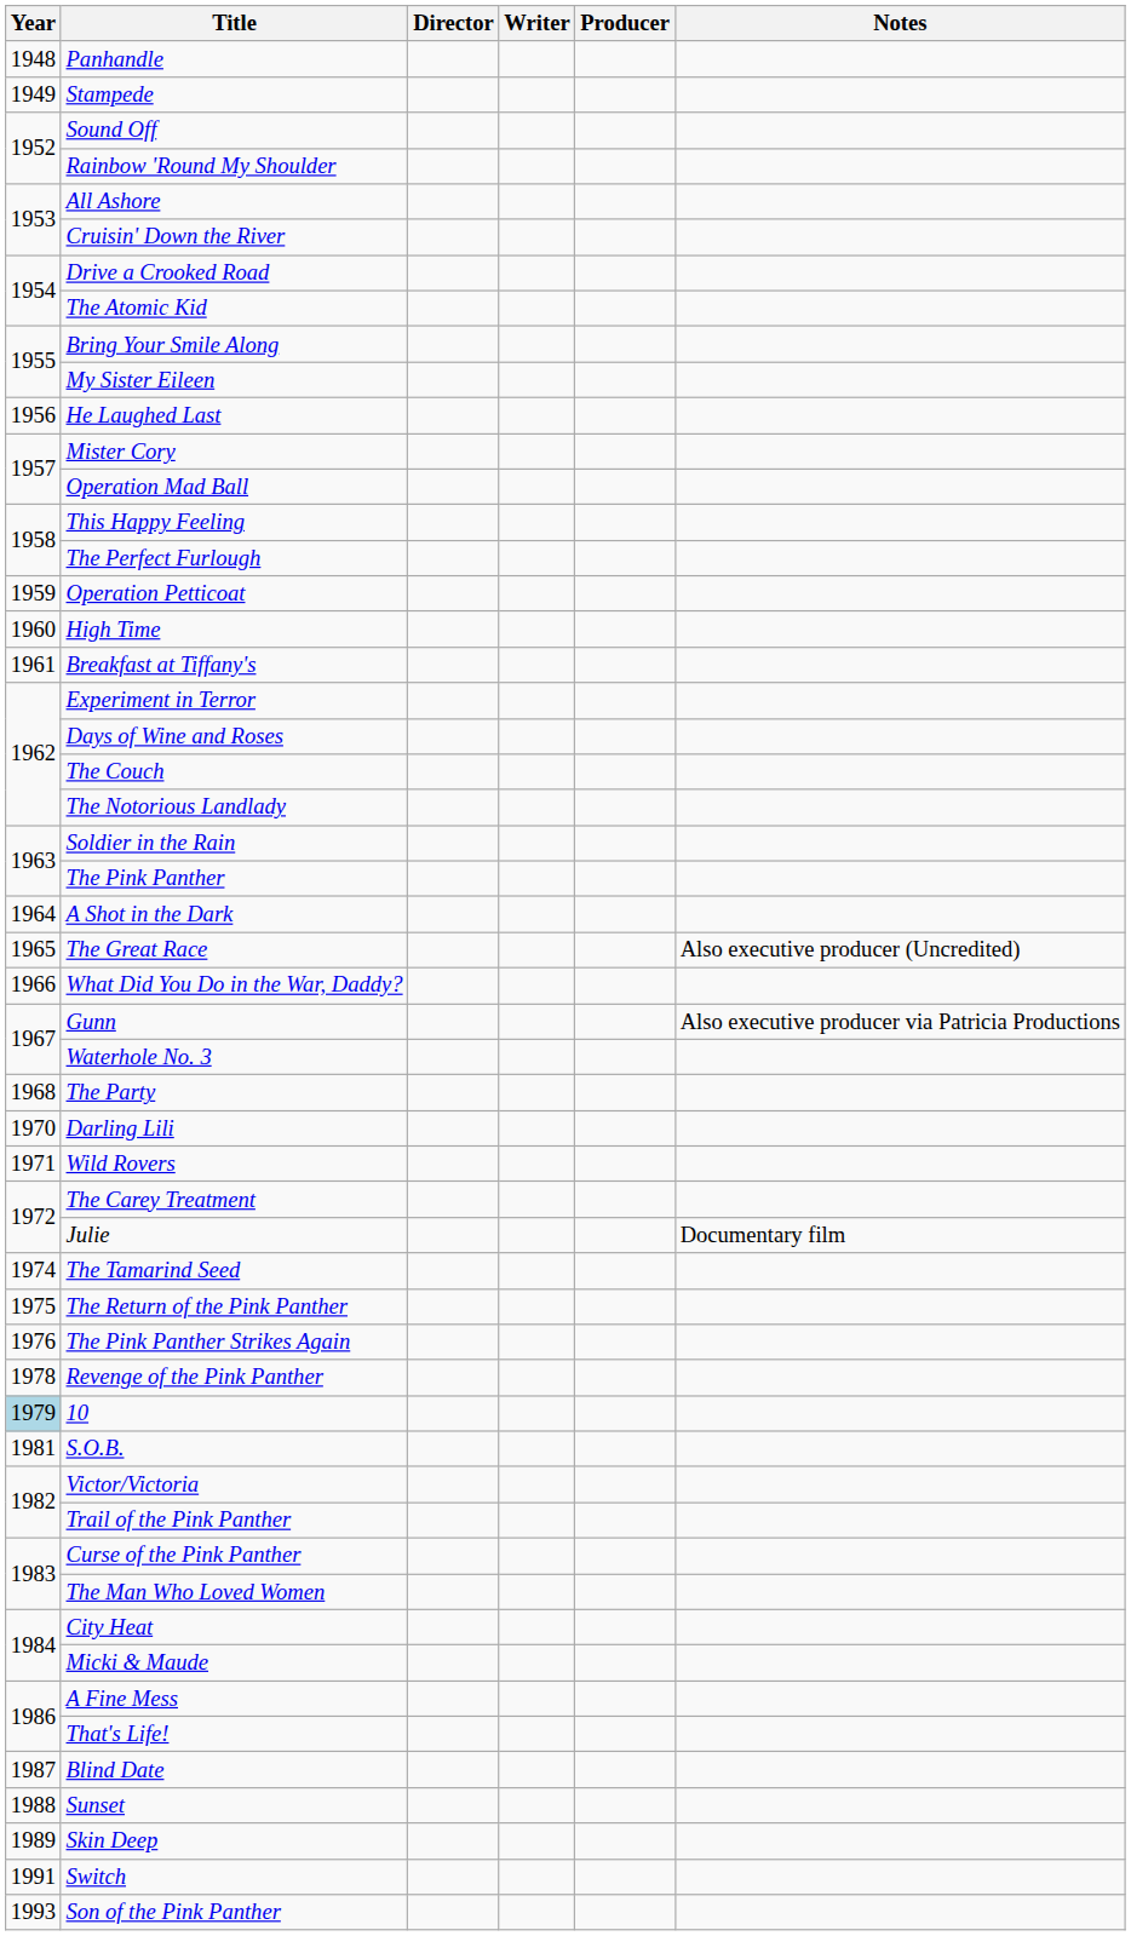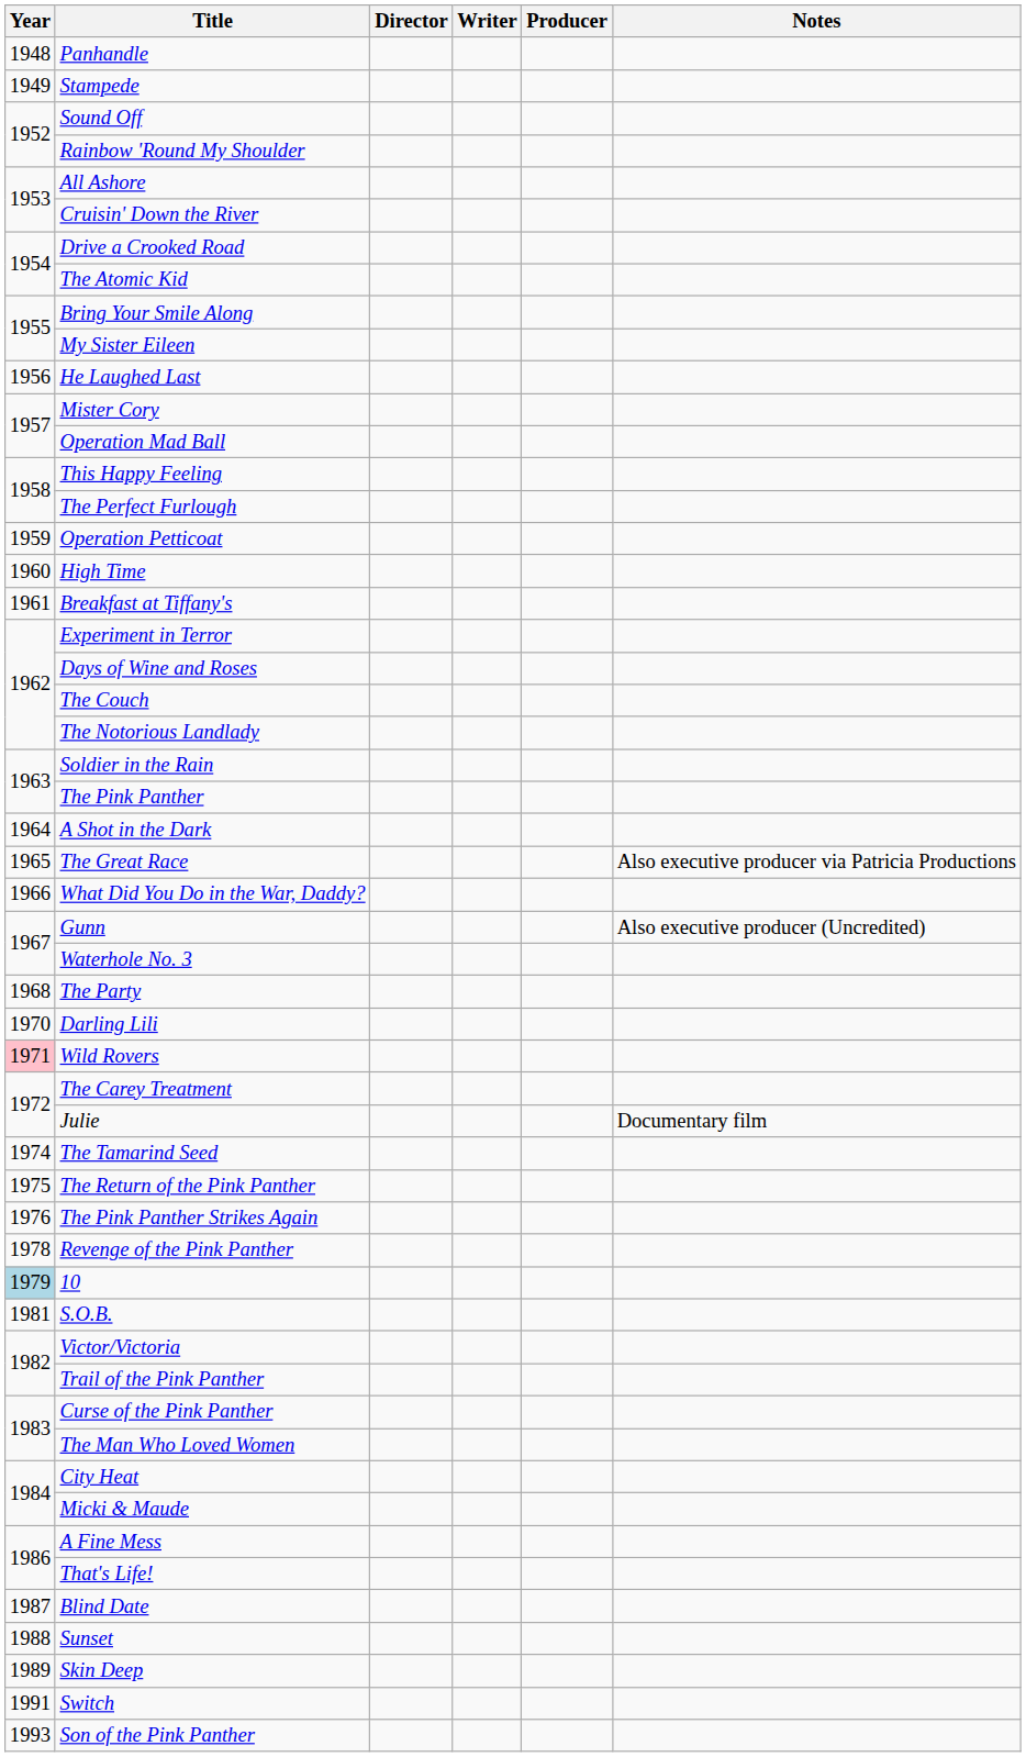 <table class="wikitable">
 <tr>
 <th>Year</th>
 <th>Title</th>
 <th>Director</th>
 <th>Writer</th>
 <th>Producer</th>
 <th>Notes</th>
 </tr>
 <tr>
 <td>1948</td>
 <td><em><a href='#'>Panhandle</a></em></td>
 <td></td>
 <td></td>
 <td></td>
 <td></td>
 </tr>
 <tr>
 <td>1949</td>
 <td><em><a href='#'>Stampede</a></em></td>
 <td></td>
 <td></td>
 <td></td>
 <td></td>
 </tr>
 <tr>
 <td rowspan="2">1952</td>
 <td><em><a href='#'>Sound Off</a></em></td>
 <td></td>
 <td></td>
 <td></td>
 <td></td>
 </tr>
 <tr>
 <td><em><a href='#'>Rainbow 'Round My Shoulder</a></em></td>
 <td></td>
 <td></td>
 <td></td>
 <td></td>
 </tr>
 <tr>
 <td rowspan="2">1953</td>
 <td><em><a href='#'>All Ashore</a></em></td>
 <td></td>
 <td></td>
 <td></td>
 <td></td>
 </tr>
 <tr>
 <td><em><a href='#'>Cruisin' Down the River</a></em></td>
 <td></td>
 <td></td>
 <td></td>
 <td></td>
 </tr>
 <tr>
 <td rowspan="2">1954</td>
 <td><em><a href='#'>Drive a Crooked Road</a></em></td>
 <td></td>
 <td></td>
 <td></td>
 <td></td>
 </tr>
 <tr>
 <td><em><a href='#'>The Atomic Kid</a></em></td>
 <td></td>
 <td></td>
 <td></td>
 <td></td>
 </tr>
 <tr>
 <td rowspan=2>1955</td>
 <td><em><a href='#'>Bring Your Smile Along</a></em></td>
 <td></td>
 <td></td>
 <td></td>
 <td></td>
 </tr>
 <tr>
 <td><em><a href='#'>My Sister Eileen</a></em></td>
 <td></td>
 <td></td>
 <td></td>
 <td></td>
 </tr>
 <tr>
 <td>1956</td>
 <td><em><a href='#'>He Laughed Last</a></em></td>
 <td></td>
 <td></td>
 <td></td>
 <td></td>
 </tr>
 <tr>
 <td rowspan=2>1957</td>
 <td><em><a href='#'>Mister Cory</a></em></td>
 <td></td>
 <td></td>
 <td></td>
 <td></td>
 </tr>
 <tr>
 <td><em><a href='#'>Operation Mad Ball</a></em></td>
 <td></td>
 <td></td>
 <td></td>
 <td></td>
 </tr>
 <tr>
 <td rowspan="2">1958</td>
 <td><em><a href='#'>This Happy Feeling</a></em></td>
 <td></td>
 <td></td>
 <td></td>
 <td></td>
 </tr>
 <tr>
 <td><em><a href='#'>The Perfect Furlough</a></em></td>
 <td></td>
 <td></td>
 <td></td>
 <td></td>
 </tr>
 <tr>
 <td>1959</td>
 <td><em><a href='#'>Operation Petticoat</a></em></td>
 <td></td>
 <td></td>
 <td></td>
 <td></td>
 </tr>
 <tr>
 <td>1960</td>
 <td><em><a href='#'>High Time</a></em></td>
 <td></td>
 <td></td>
 <td></td>
 <td></td>
 </tr>
 <tr>
 <td>1961</td>
 <td><em><a href='#'>Breakfast at Tiffany's</a></em></td>
 <td></td>
 <td></td>
 <td></td>
 <td></td>
 </tr>
 <tr>
 <td rowspan="4">1962</td>
 <td><em><a href='#'>Experiment in Terror</a></em></td>
 <td></td>
 <td></td>
 <td></td>
 <td></td>
 </tr>
 <tr>
 <td><em><a href='#'>Days of Wine and Roses</a></em></td>
 <td></td>
 <td></td>
 <td></td>
 <td></td>
 </tr>
 <tr>
 <td><em><a href='#'>The Couch</a></em></td>
 <td></td>
 <td></td>
 <td></td>
 <td></td>
 </tr>
 <tr>
 <td><em><a href='#'>The Notorious Landlady</a></em></td>
 <td></td>
 <td></td>
 <td></td>
 <td></td>
 </tr>
 <tr>
 <td rowspan=2>1963</td>
 <td><em><a href='#'>Soldier in the Rain</a></em></td>
 <td></td>
 <td></td>
 <td></td>
 <td></td>
 </tr>
 <tr>
 <td><em><a href='#'>The Pink Panther</a></em></td>
 <td></td>
 <td></td>
 <td></td>
 <td></td>
 </tr>
 <tr>
 <td>1964</td>
 <td><em><a href='#'>A Shot in the Dark</a></em></td>
 <td></td>
 <td></td>
 <td></td>
 <td></td>
 </tr>
 <tr>
 <td>1965</td>
 <td><em><a href='#'>The Great Race</a></em></td>
 <td></td>
 <td></td>
 <td></td>
-<td>Also executive producer (Uncredited)</td>
+<td>Also executive producer via Patricia Productions</td>
 </tr>
 <tr>
 <td>1966</td>
 <td><em><a href='#'>What Did You Do in the War, Daddy?</a></em></td>
 <td></td>
 <td></td>
 <td></td>
 <td></td>
 </tr>
 <tr>
 <td rowspan=2>1967</td>
 <td><em><a href='#'>Gunn</a></em></td>
 <td></td>
 <td></td>
 <td></td>
-<td>Also executive producer via Patricia Productions</td>
+<td>Also executive producer (Uncredited)</td>
 </tr>
 <tr>
 <td><em><a href='#'>Waterhole No. 3</a></em></td>
 <td></td>
 <td></td>
 <td></td>
 <td></td>
 </tr>
 <tr>
 <td>1968</td>
 <td><em><a href='#'>The Party</a></em></td>
 <td></td>
 <td></td>
 <td></td>
 <td></td>
 </tr>
 <tr>
 <td>1970</td>
 <td><em><a href='#'>Darling Lili</a></em></td>
 <td></td>
 <td></td>
 <td></td>
 <td></td>
 </tr>
 <tr>
-<td>1971</td>
+<td style="background: pink;">1971</td>
 <td><em><a href='#'>Wild Rovers</a></em></td>
 <td></td>
 <td></td>
 <td></td>
 <td></td>
 </tr>
 <tr>
 <td rowspan=2>1972</td>
 <td><em><a href='#'>The Carey Treatment</a></em></td>
 <td></td>
 <td></td>
 <td></td>
 <td></td>
 </tr>
 <tr>
 <td><em>Julie</em></td>
 <td></td>
 <td></td>
 <td></td>
 <td>Documentary film</td>
 </tr>
 <tr>
 <td>1974</td>
 <td><em><a href='#'>The Tamarind Seed</a></em></td>
 <td></td>
 <td></td>
 <td></td>
 <td></td>
 </tr>
 <tr>
 <td>1975</td>
 <td><em><a href='#'>The Return of the Pink Panther</a></em></td>
 <td></td>
 <td></td>
 <td></td>
 <td></td>
 </tr>
 <tr>
 <td>1976</td>
 <td><em><a href='#'>The Pink Panther Strikes Again</a></em></td>
 <td></td>
 <td></td>
 <td></td>
 <td></td>
 </tr>
 <tr>
 <td>1978</td>
 <td><em><a href='#'>Revenge of the Pink Panther</a></em></td>
 <td></td>
 <td></td>
 <td></td>
 <td></td>
 </tr>
 <tr>
 <td style="background: lightblue;">1979</td>
 <td><em><a href='#'>10</a></em></td>
 <td></td>
 <td></td>
 <td></td>
 <td></td>
 </tr>
 <tr>
 <td>1981</td>
 <td><em><a href='#'>S.O.B.</a></em></td>
 <td></td>
 <td></td>
 <td></td>
 <td></td>
 </tr>
 <tr>
 <td rowspan="2">1982</td>
 <td><em><a href='#'>Victor/Victoria</a></em></td>
 <td></td>
 <td></td>
 <td></td>
 <td></td>
 </tr>
 <tr>
 <td><em><a href='#'>Trail of the Pink Panther</a></em></td>
 <td></td>
 <td></td>
 <td></td>
 <td></td>
 </tr>
 <tr>
 <td rowspan="2">1983</td>
 <td><em><a href='#'>Curse of the Pink Panther</a></em></td>
 <td></td>
 <td></td>
 <td></td>
 <td></td>
 </tr>
 <tr>
 <td><em><a href='#'>The Man Who Loved Women</a></em></td>
 <td></td>
 <td></td>
 <td></td>
 <td></td>
 </tr>
 <tr>
 <td rowspan=2>1984</td>
 <td><em><a href='#'>City Heat</a></em></td>
 <td></td>
 <td></td>
 <td></td>
 <td></td>
 </tr>
 <tr>
 <td><em><a href='#'>Micki & Maude</a></em></td>
 <td></td>
 <td></td>
 <td></td>
 <td></td>
 </tr>
 <tr>
 <td rowspan="2">1986</td>
 <td><em><a href='#'>A Fine Mess</a></em></td>
 <td></td>
 <td></td>
 <td></td>
 <td></td>
 </tr>
 <tr>
 <td><em><a href='#'>That's Life!</a></em></td>
 <td></td>
 <td></td>
 <td></td>
 <td></td>
 </tr>
 <tr>
 <td>1987</td>
 <td><em><a href='#'>Blind Date</a></em></td>
 <td></td>
 <td></td>
 <td></td>
 <td></td>
 </tr>
 <tr>
 <td>1988</td>
 <td><em><a href='#'>Sunset</a></em></td>
 <td></td>
 <td></td>
 <td></td>
 <td></td>
 </tr>
 <tr>
 <td>1989</td>
 <td><em><a href='#'>Skin Deep</a></em></td>
 <td></td>
 <td></td>
 <td></td>
 <td></td>
 </tr>
 <tr>
 <td>1991</td>
 <td><em><a href='#'>Switch</a></em></td>
 <td></td>
 <td></td>
 <td></td>
 <td></td>
 </tr>
 <tr>
 <td>1993</td>
 <td><em><a href='#'>Son of the Pink Panther</a></em></td>
 <td></td>
 <td></td>
 <td></td>
 <td></td>
 </tr>
 </table>
